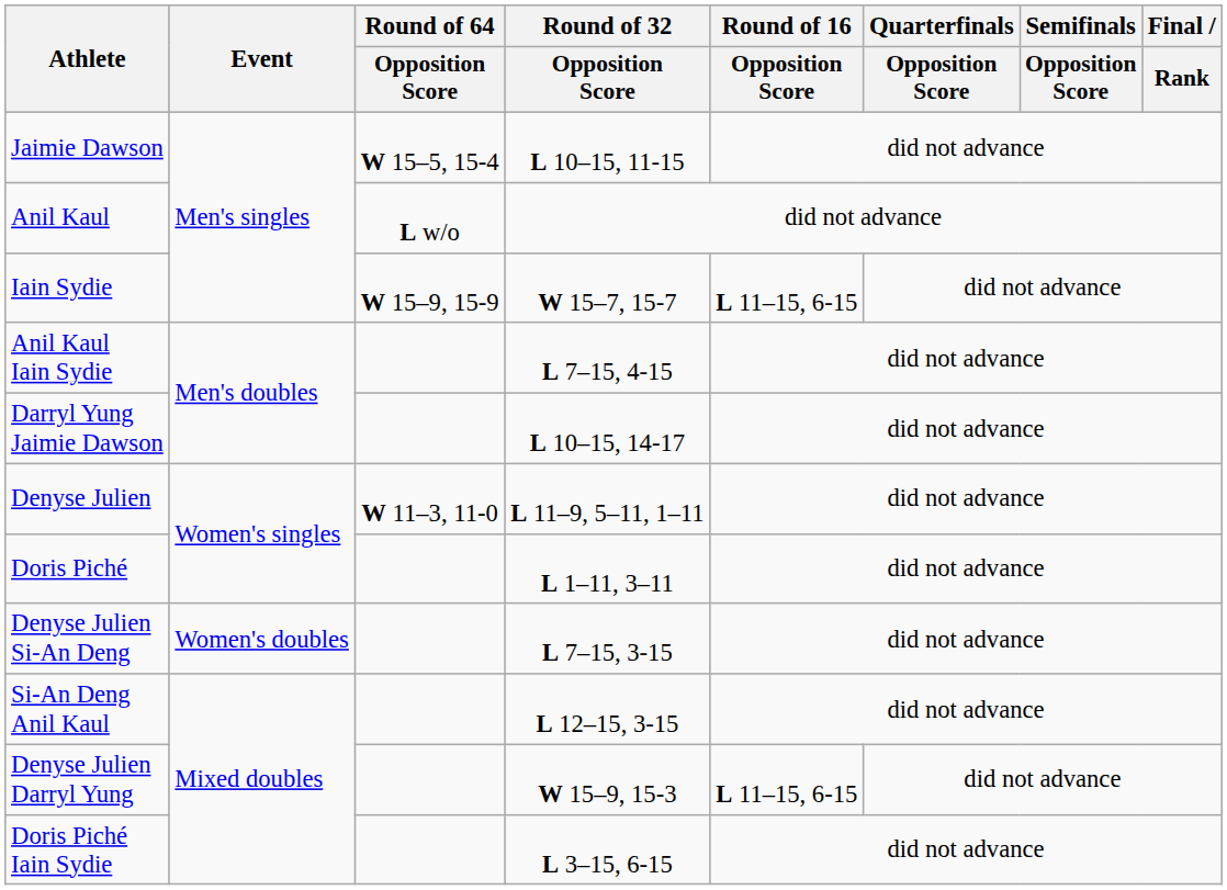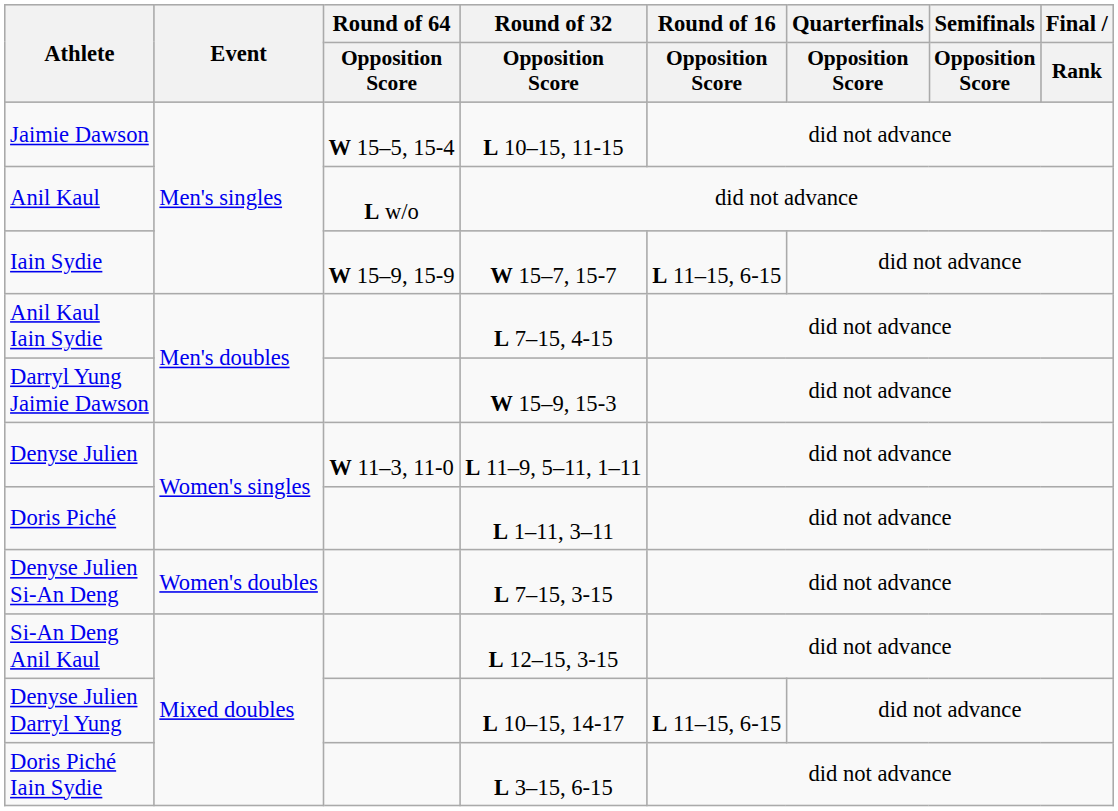 <table class=wikitable style="font-size:90%">
 <tr>
 <th rowspan="2">Athlete</th>
 <th rowspan="2">Event</th>
 <th>Round of 64</th>
 <th>Round of 32</th>
 <th>Round of 16</th>
 <th>Quarterfinals</th>
 <th>Semifinals</th>
 <th colspan="2">Final / </th>
 </tr>
 <tr style="font-size:95%">
 <th>Opposition<br>Score</th>
 <th>Opposition<br>Score</th>
 <th>Opposition<br>Score</th>
 <th>Opposition<br>Score</th>
 <th>Opposition<br>Score</th>
 <th>Rank</th>
 </tr>
 <tr align=center>
 <td align=left><a href='#'>Jaimie Dawson</a></td>
 <td rowspan=3 align=left><a href='#'>Men's singles</a></td>
 <td><br><strong>W</strong> 15–5, 15-4</td>
 <td><br><strong>L</strong> 10–15, 11-15</td>
 <td colspan=5>did not advance</td>
 </tr>
 <tr align=center>
 <td align=left><a href='#'>Anil Kaul</a></td>
 <td><br><strong>L</strong> w/o</td>
 <td colspan=6>did not advance</td>
 </tr>
 <tr align=center>
 <td align=left><a href='#'>Iain Sydie</a></td>
 <td><br><strong>W</strong> 15–9, 15-9</td>
 <td><br><strong>W</strong> 15–7, 15-7</td>
 <td><br><strong>L</strong> 11–15, 6-15</td>
 <td colspan=4>did not advance</td>
 </tr>
 <tr align=center>
 <td align=left><a href='#'>Anil Kaul</a><br><a href='#'>Iain Sydie</a></td>
 <td rowspan=2 align=left><a href='#'>Men's doubles</a></td>
 <td></td>
 <td><br><strong>L</strong> 7–15, 4-15</td>
 <td colspan=4>did not advance</td>
 </tr>
 <tr align=center>
 <td align=left><a href='#'>Darryl Yung</a><br><a href='#'>Jaimie Dawson</a></td>
 <td></td>
-<td><br><strong>L</strong> 10–15, 14-17</td>
+<td><br><strong>W</strong> 15–9, 15-3</td>
 <td colspan=4>did not advance</td>
 </tr>
 <tr align=center>
 <td align=left><a href='#'>Denyse Julien</a></td>
 <td rowspan=2 align=left><a href='#'>Women's singles</a></td>
 <td><br><strong>W</strong> 11–3, 11-0</td>
 <td><br><strong>L</strong> 11–9, 5–11, 1–11</td>
 <td colspan=5>did not advance</td>
 </tr>
 <tr align=center>
 <td align=left><a href='#'>Doris Piché</a></td>
 <td></td>
 <td><br><strong>L</strong> 1–11, 3–11</td>
 <td colspan=5>did not advance</td>
 </tr>
 <tr align=center>
 <td align=left><a href='#'>Denyse Julien</a><br><a href='#'>Si-An Deng</a></td>
 <td align=left><a href='#'>Women's doubles</a></td>
 <td></td>
 <td><br><strong>L</strong> 7–15, 3-15</td>
 <td colspan=5>did not advance</td>
 </tr>
 <tr align=center>
 <td align=left><a href='#'>Si-An Deng</a><br><a href='#'>Anil Kaul</a></td>
 <td rowspan=3 align=left><a href='#'>Mixed doubles</a></td>
 <td></td>
 <td><br><strong>L</strong> 12–15, 3-15</td>
 <td colspan=5>did not advance</td>
 </tr>
 <tr align=center>
 <td align=left><a href='#'>Denyse Julien</a><br><a href='#'>Darryl Yung</a></td>
 <td></td>
-<td><br><strong>W</strong> 15–9, 15-3</td>
+<td><br><strong>L</strong> 10–15, 14-17</td>
 <td><br><strong>L</strong> 11–15, 6-15</td>
 <td colspan=4>did not advance</td>
 </tr>
 <tr align=center>
 <td align=left><a href='#'>Doris Piché</a><br><a href='#'>Iain Sydie</a></td>
 <td></td>
 <td><br><strong>L</strong> 3–15, 6-15</td>
 <td colspan=5>did not advance</td>
 </tr>
 </table>
